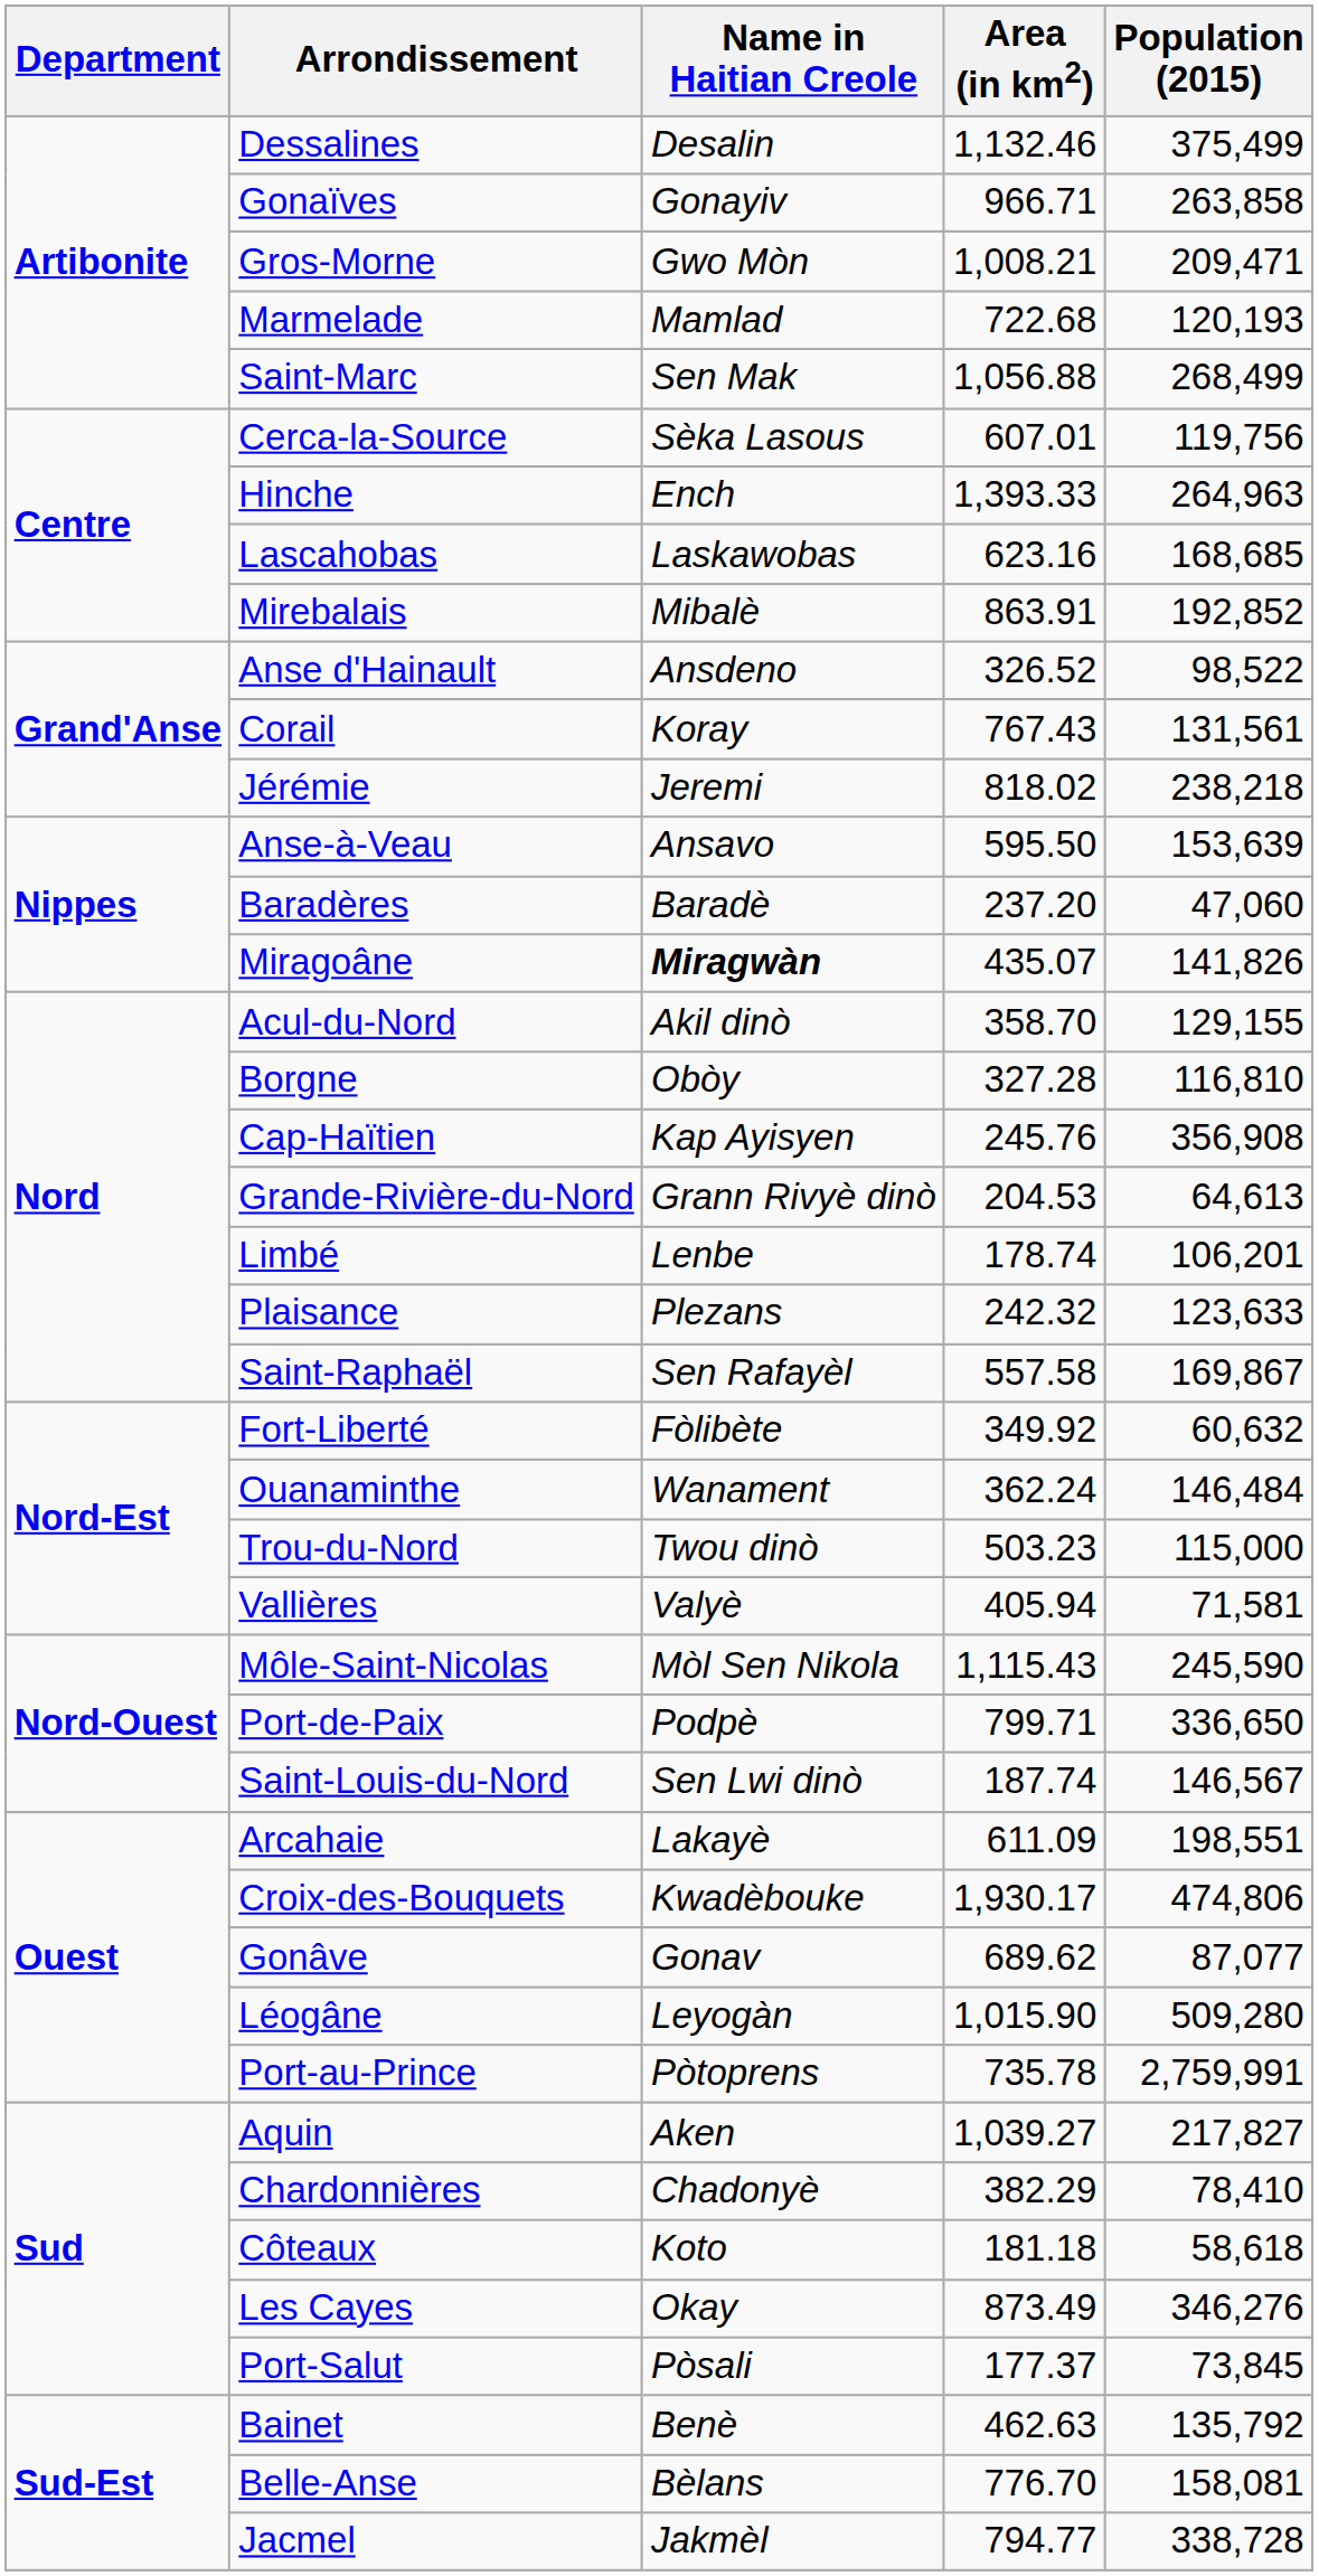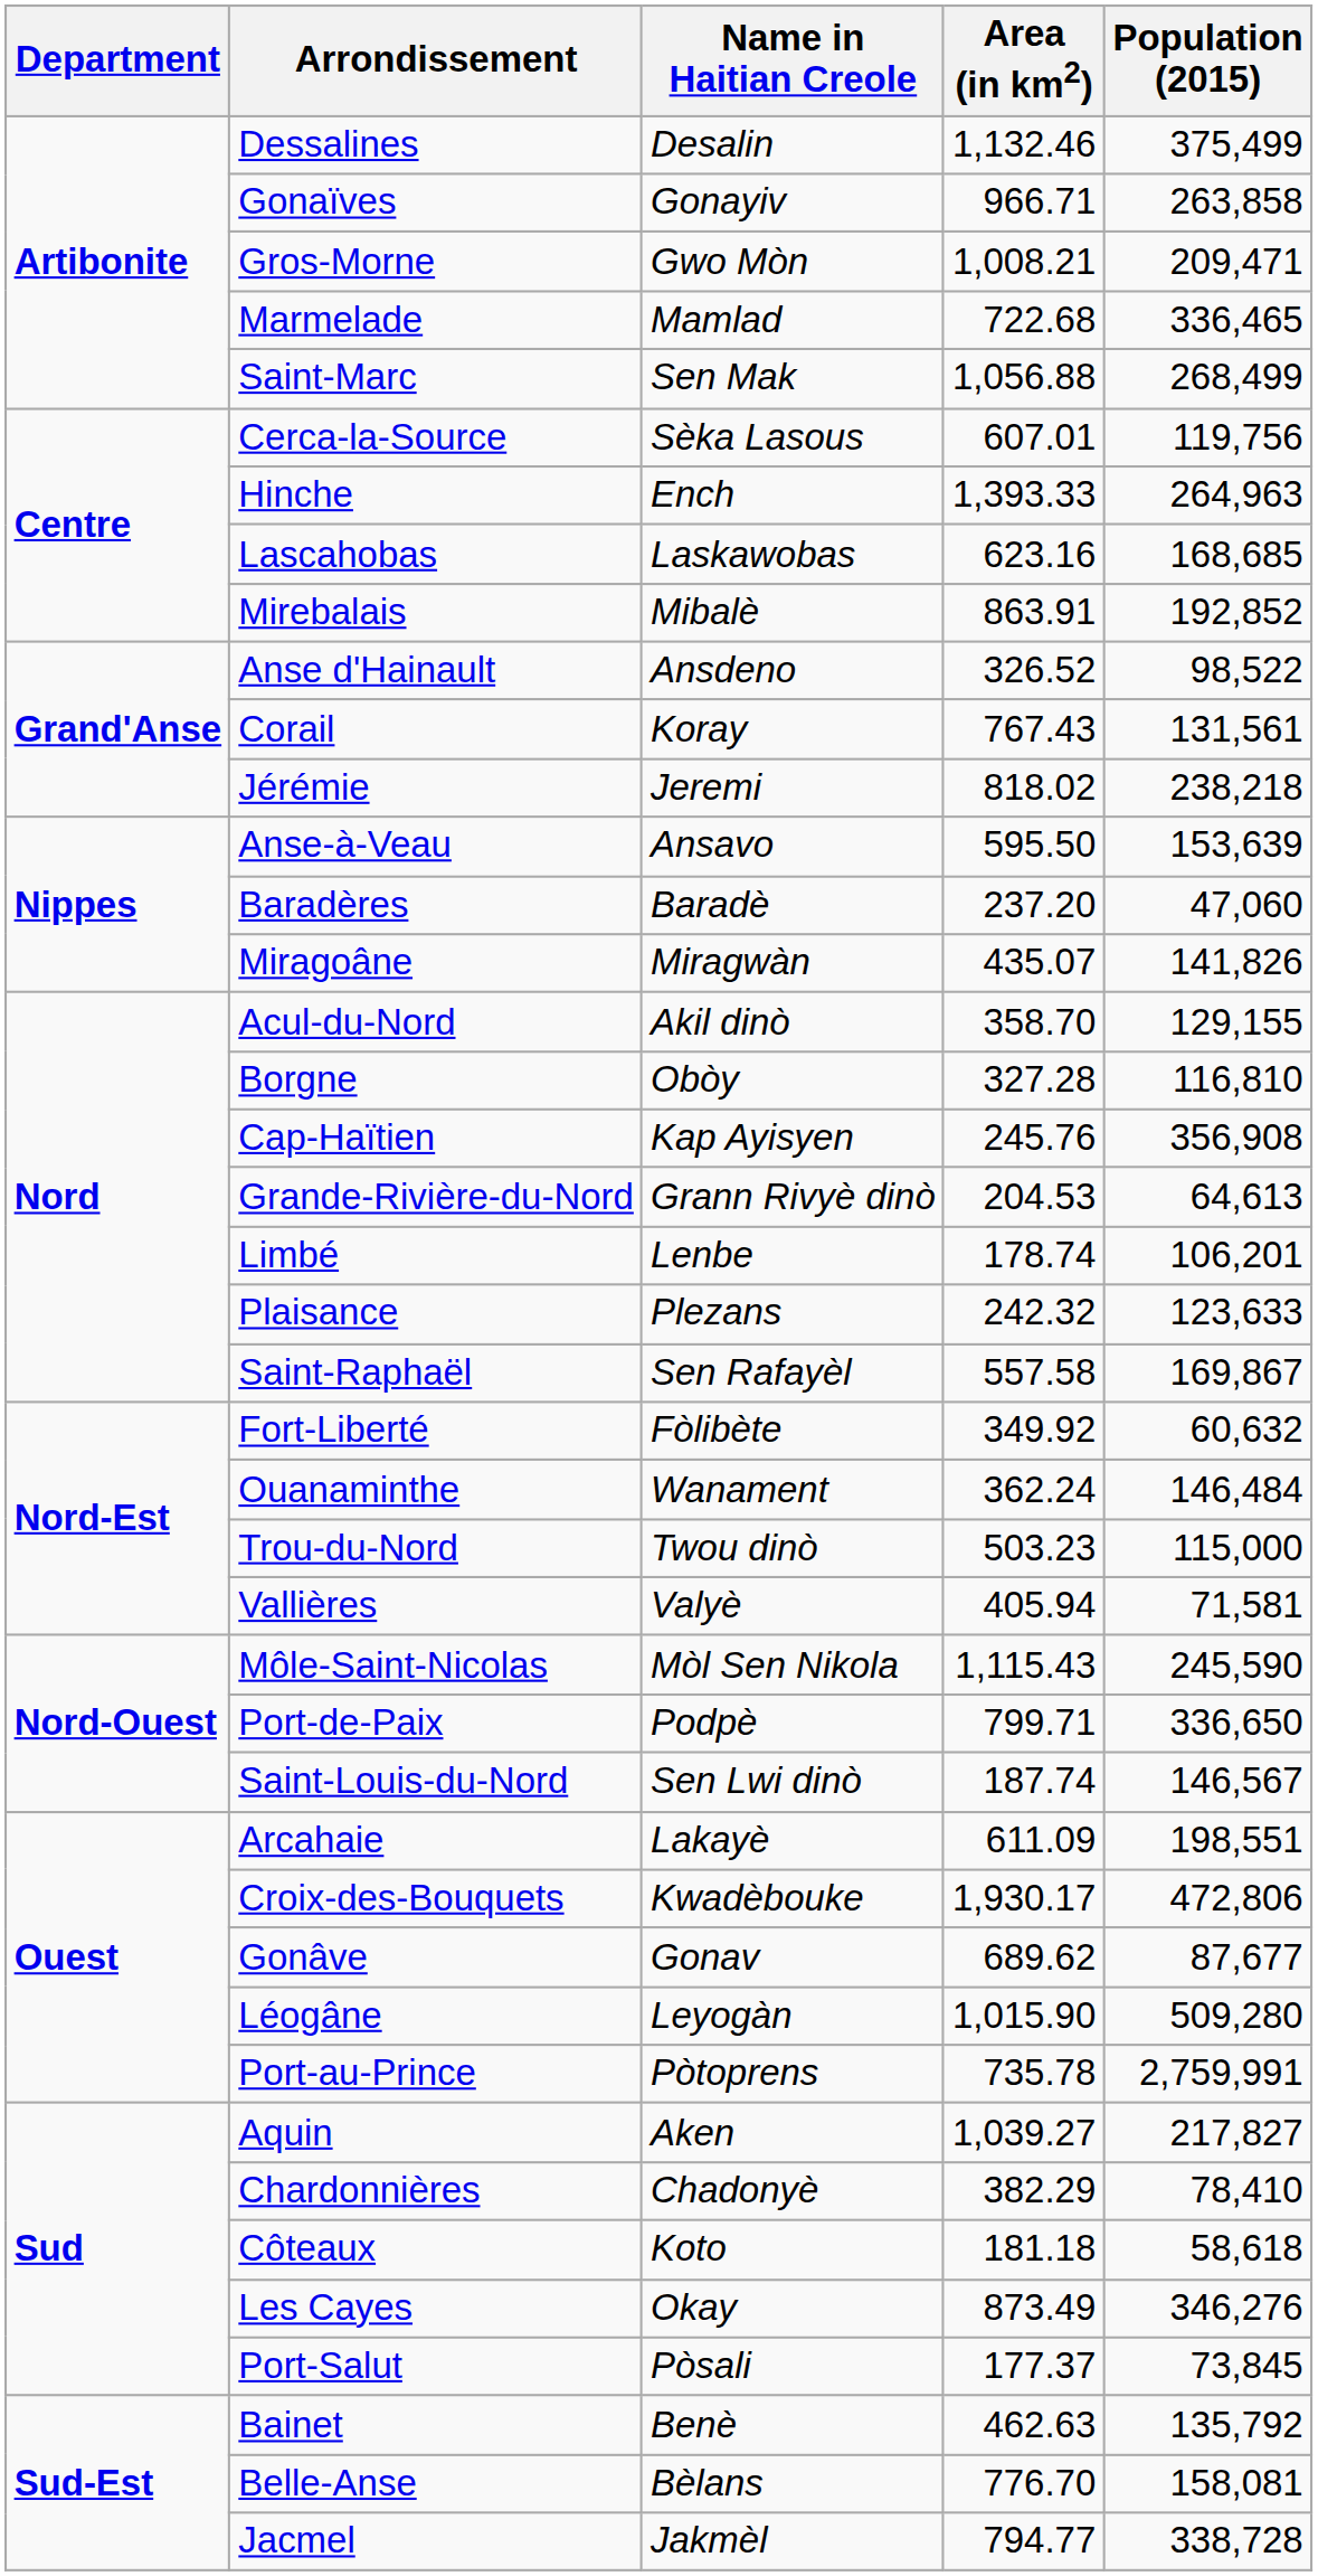 <table class="wikitable sortable">
 <tr>
 <th><a href='#'>Department</a></th>
 <th>Arrondissement</th>
 <th>Name in <br><a href='#'>Haitian Creole</a></th>
 <th>Area <br>(in km<sup>2</sup>)</th>
 <th>Population<br> (2015)</th>
 </tr>
 <tr>
 <td rowspan="5"><a href='#'><strong>Artibonite</strong></a></td>
 <td><a href='#'>Dessalines</a></td>
 <td><em>Desalin</em></td>
 <td align="right">1,132.46</td>
 <td align="right">375,499</td>
 </tr>
 <tr>
 <td><a href='#'>Gonaïves</a></td>
 <td><em>Gonayiv</em></td>
 <td align="right">966.71</td>
 <td align="right">263,858</td>
 </tr>
 <tr>
 <td><a href='#'>Gros-Morne</a></td>
 <td><em>Gwo Mòn</em></td>
 <td align="right">1,008.21</td>
 <td align="right">209,471</td>
 </tr>
 <tr>
 <td><a href='#'>Marmelade</a></td>
 <td><em>Mamlad</em></td>
 <td align="right">722.68</td>
-<td align="right">120,193</td>
+<td align="right">336,465</td>
 </tr>
 <tr>
 <td><a href='#'>Saint-Marc</a></td>
 <td><em>Sen Mak</em></td>
 <td align="right">1,056.88</td>
 <td align="right">268,499</td>
 </tr>
 <tr>
 <td rowspan="4"><a href='#'><strong>Centre</strong></a></td>
 <td><a href='#'>Cerca-la-Source</a></td>
 <td><em>Sèka Lasous</em></td>
 <td align="right">607.01</td>
 <td align="right">119,756</td>
 </tr>
 <tr>
 <td><a href='#'>Hinche</a></td>
 <td><em>Ench</em></td>
 <td align="right">1,393.33</td>
 <td align="right">264,963</td>
 </tr>
 <tr>
 <td><a href='#'>Lascahobas</a></td>
 <td><em>Laskawobas</em></td>
 <td align="right">623.16</td>
 <td align="right">168,685</td>
 </tr>
 <tr>
 <td><a href='#'>Mirebalais</a></td>
 <td><em>Mibalè</em></td>
 <td align="right">863.91</td>
 <td align="right">192,852</td>
 </tr>
 <tr>
 <td rowspan="3"><a href='#'><strong>Grand'Anse</strong></a></td>
 <td><a href='#'>Anse d'Hainault</a></td>
 <td><em>Ansdeno</em></td>
 <td align="right">326.52</td>
 <td align="right">98,522</td>
 </tr>
 <tr>
 <td><a href='#'>Corail</a></td>
 <td><em>Koray</em></td>
 <td align="right">767.43</td>
 <td align="right">131,561</td>
 </tr>
 <tr>
 <td><a href='#'>Jérémie</a></td>
 <td><em>Jeremi</em></td>
 <td align="right">818.02</td>
 <td align="right">238,218</td>
 </tr>
 <tr>
 <td rowspan="3"><strong><a href='#'>Nippes</a></strong></td>
 <td><a href='#'>Anse-à-Veau</a></td>
 <td><em>Ansavo</em></td>
 <td align="right">595.50</td>
 <td align="right">153,639</td>
 </tr>
 <tr>
 <td><a href='#'>Baradères</a></td>
 <td><em>Baradè</em></td>
 <td align="right">237.20</td>
 <td align="right">47,060</td>
 </tr>
 <tr>
 <td><a href='#'>Miragoâne</a></td>
-<td><strong><em>Miragwàn</em></strong></td>
+<td><em>Miragwàn</em></td>
 <td align="right">435.07</td>
 <td align="right">141,826</td>
 </tr>
 <tr>
 <td rowspan="7"><strong><a href='#'>Nord</a></strong></td>
 <td><a href='#'>Acul-du-Nord</a></td>
 <td><em>Akil dinò</em></td>
 <td align="right">358.70</td>
 <td align="right">129,155</td>
 </tr>
 <tr>
 <td><a href='#'>Borgne</a></td>
 <td><em>Obòy</em></td>
 <td align="right">327.28</td>
 <td align="right">116,810</td>
 </tr>
 <tr>
 <td><a href='#'>Cap-Haïtien</a></td>
 <td><em>Kap Ayisyen</em></td>
 <td align="right">245.76</td>
 <td align="right">356,908</td>
 </tr>
 <tr>
 <td><a href='#'>Grande-Rivière-du-Nord</a></td>
 <td><em>Grann Rivyè dinò</em></td>
 <td align="right">204.53</td>
 <td align="right">64,613</td>
 </tr>
 <tr>
 <td><a href='#'>Limbé</a></td>
 <td><em>Lenbe</em></td>
 <td align="right">178.74</td>
 <td align="right">106,201</td>
 </tr>
 <tr>
 <td><a href='#'>Plaisance</a></td>
 <td><em>Plezans</em></td>
 <td align="right">242.32</td>
 <td align="right">123,633</td>
 </tr>
 <tr>
 <td><a href='#'>Saint-Raphaël</a></td>
 <td><em>Sen Rafayèl</em></td>
 <td align="right">557.58</td>
 <td align="right">169,867</td>
 </tr>
 <tr>
 <td rowspan="4"><strong><a href='#'>Nord-Est</a></strong></td>
 <td><a href='#'>Fort-Liberté</a></td>
 <td><em>Fòlibète</em></td>
 <td align="right">349.92</td>
 <td align="right">60,632</td>
 </tr>
 <tr>
 <td><a href='#'>Ouanaminthe</a></td>
 <td><em>Wanament</em></td>
 <td align="right">362.24</td>
 <td align="right">146,484</td>
 </tr>
 <tr>
 <td><a href='#'>Trou-du-Nord</a></td>
 <td><em>Twou dinò</em></td>
 <td align="right">503.23</td>
 <td align="right">115,000</td>
 </tr>
 <tr>
 <td><a href='#'>Vallières</a></td>
 <td><em>Valyè</em></td>
 <td align="right">405.94</td>
 <td align="right">71,581</td>
 </tr>
 <tr>
 <td rowspan="3"><strong><a href='#'>Nord-Ouest</a></strong></td>
 <td><a href='#'>Môle-Saint-Nicolas</a></td>
 <td><em>Mòl Sen Nikola</em></td>
 <td align="right">1,115.43</td>
 <td align="right">245,590</td>
 </tr>
 <tr>
 <td><a href='#'>Port-de-Paix</a></td>
 <td><em>Podpè</em></td>
 <td align="right">799.71</td>
 <td align="right">336,650</td>
 </tr>
 <tr>
 <td><a href='#'>Saint-Louis-du-Nord</a></td>
 <td><em>Sen Lwi dinò</em></td>
 <td align="right">187.74</td>
 <td align="right">146,567</td>
 </tr>
 <tr>
 <td rowspan="5"><strong><a href='#'>Ouest</a></strong></td>
 <td><a href='#'>Arcahaie</a></td>
 <td><em>Lakayè</em></td>
 <td align="right">611.09</td>
 <td align="right">198,551</td>
 </tr>
 <tr>
 <td><a href='#'>Croix-des-Bouquets</a></td>
 <td><em>Kwadèbouke</em></td>
 <td align="right">1,930.17</td>
-<td align="right">474,806</td>
+<td align="right">472,806</td>
 </tr>
 <tr>
 <td><a href='#'>Gonâve</a></td>
 <td><em>Gonav</em></td>
 <td align="right">689.62</td>
-<td align="right">87,077</td>
+<td align="right">87,677</td>
 </tr>
 <tr>
 <td><a href='#'>Léogâne</a></td>
 <td><em>Leyogàn</em></td>
 <td align="right">1,015.90</td>
 <td align="right">509,280</td>
 </tr>
 <tr>
 <td><a href='#'>Port-au-Prince</a></td>
 <td><em>Pòtoprens</em></td>
 <td align="right">735.78</td>
 <td align="right">2,759,991</td>
 </tr>
 <tr>
 <td rowspan="5"><a href='#'><strong>Sud</strong></a></td>
 <td><a href='#'>Aquin</a></td>
 <td><em>Aken</em></td>
 <td align="right">1,039.27</td>
 <td align="right">217,827</td>
 </tr>
 <tr>
 <td><a href='#'>Chardonnières</a></td>
 <td><em>Chadonyè</em></td>
 <td align="right">382.29</td>
 <td align="right">78,410</td>
 </tr>
 <tr>
 <td><a href='#'>Côteaux</a></td>
 <td><em>Koto</em></td>
 <td align="right">181.18</td>
 <td align="right">58,618</td>
 </tr>
 <tr>
 <td><a href='#'>Les Cayes</a></td>
 <td><em>Okay</em></td>
 <td align="right">873.49</td>
 <td align="right">346,276</td>
 </tr>
 <tr>
 <td><a href='#'>Port-Salut</a></td>
 <td><em>Pòsali</em></td>
 <td align="right">177.37</td>
 <td align="right">73,845</td>
 </tr>
 <tr>
 <td rowspan="3"><strong><a href='#'>Sud-Est</a></strong></td>
 <td><a href='#'>Bainet</a></td>
 <td><em>Benè</em></td>
 <td align="right">462.63</td>
 <td align="right">135,792</td>
 </tr>
 <tr>
 <td><a href='#'>Belle-Anse</a></td>
 <td><em>Bèlans</em></td>
 <td align="right">776.70</td>
 <td align="right">158,081</td>
 </tr>
 <tr>
 <td><a href='#'>Jacmel</a></td>
 <td><em>Jakmèl</em></td>
 <td align="right">794.77</td>
 <td align="right">338,728</td>
 </tr>
 </table>
